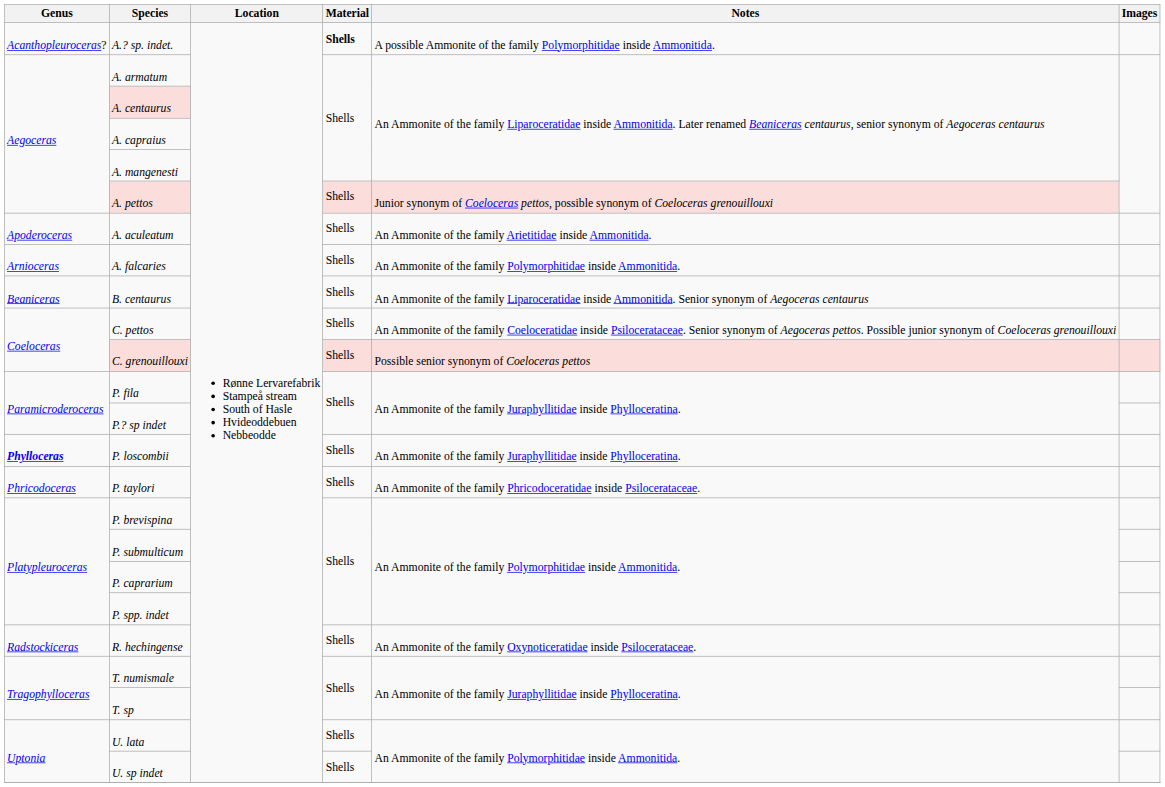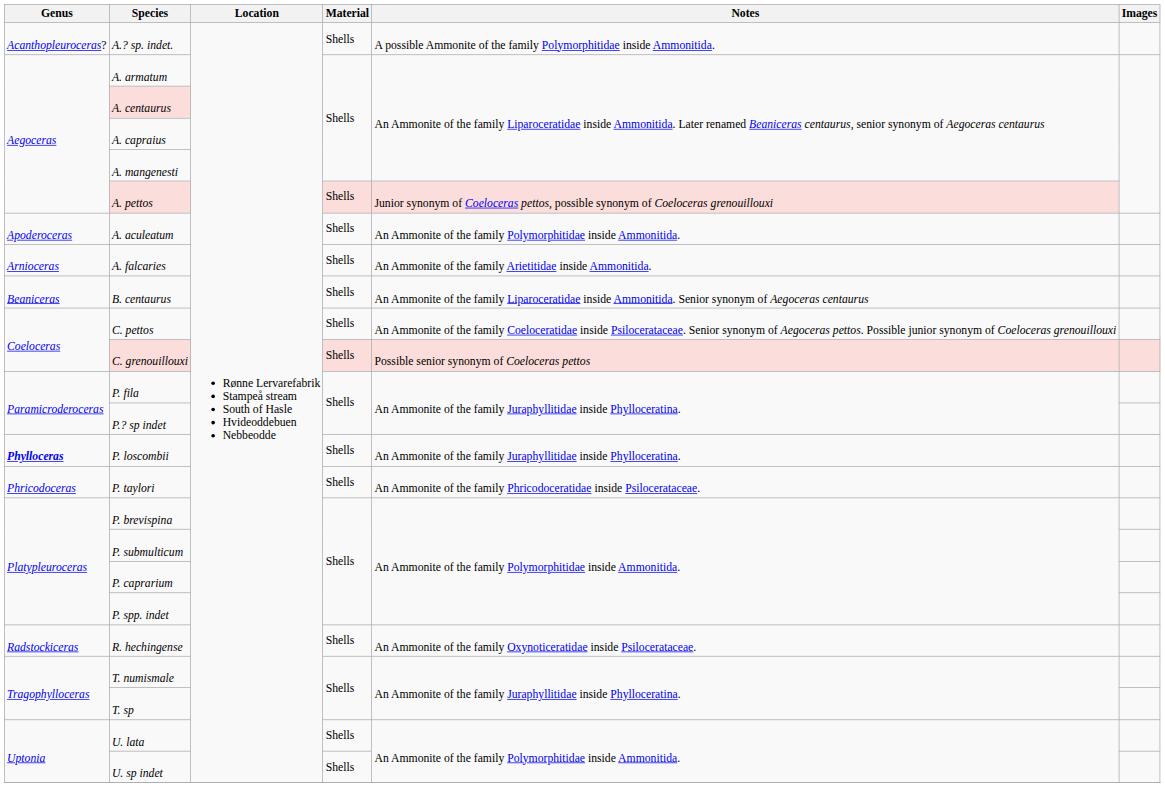 <table class ="wikitable" align="center">
 <tr>
 <th>Genus</th>
 <th>Species</th>
 <th>Location</th>
 <th>Material</th>
 <th>Notes</th>
 <th>Images</th>
 </tr>
 <tr>
 <td><br><em><a href='#'>Acanthopleuroceras</a></em>?</td>
 <td><br><em>A.? sp. indet.</em></td>
 <td rowspan="24"><br><ul><li>Rønne Lervarefabrik</li><li>Stampeå stream</li><li>South of Hasle</li><li>Hvideoddebuen</li><li>Nebbeodde</li></ul></td>
-<td><strong>Shells</strong></td>
+<td>Shells</td>
 <td><br>A possible Ammonite of the family <a href='#'>Polymorphitidae</a> inside <a href='#'>Ammonitida</a>.</td>
 <td></td>
 </tr>
 <tr>
 <td rowspan="5"><br><em><a href='#'>Aegoceras</a></em></td>
 <td><br><em>A. armatum</em></td>
 <td rowspan="4">Shells</td>
 <td rowspan="4"><br>An Ammonite of the family <a href='#'>Liparoceratidae</a> inside <a href='#'>Ammonitida</a>. Later renamed <em><a href='#'>Beaniceras</a> centaurus</em>, senior synonym of <em>Aegoceras centaurus</em></td>
 <td rowspan="5"><br></td>
 </tr>
 <tr>
 <td style="background:#fbdddb;"><br><em>A. centaurus</em></td>
 </tr>
 <tr>
 <td><br><em>A. capraius</em></td>
 </tr>
 <tr>
 <td><br><em>A. mangenesti</em></td>
 </tr>
 <tr>
 <td style="background:#fbdddb;"><br><em>A. pettos</em></td>
 <td style="background:#fbdddb;">Shells</td>
 <td style="background:#fbdddb;"><br>Junior synonym of <em><a href='#'>Coeloceras</a> pettos</em>, possible synonym of <em>Coeloceras grenouillouxi</em></td>
 </tr>
 <tr>
 <td><br><em><a href='#'>Apoderoceras</a></em></td>
 <td><br><em>A. aculeatum</em></td>
 <td>Shells</td>
-<td><br>An Ammonite of the family <a href='#'>Arietitidae</a> inside <a href='#'>Ammonitida</a>.</td>
+<td><br>An Ammonite of the family <a href='#'>Polymorphitidae</a> inside <a href='#'>Ammonitida</a>.</td>
 <td></td>
 </tr>
 <tr>
 <td><br><em><a href='#'>Arnioceras</a></em></td>
 <td><br><em>A. falcaries</em></td>
 <td>Shells</td>
-<td><br>An Ammonite of the family <a href='#'>Polymorphitidae</a> inside <a href='#'>Ammonitida</a>.</td>
+<td><br>An Ammonite of the family <a href='#'>Arietitidae</a> inside <a href='#'>Ammonitida</a>.</td>
 <td><br></td>
 </tr>
 <tr>
 <td><br><em><a href='#'>Beaniceras</a></em></td>
 <td><br><em>B. centaurus</em></td>
 <td>Shells</td>
 <td><br>An Ammonite of the family <a href='#'>Liparoceratidae</a> inside <a href='#'>Ammonitida</a>. Senior synonym of <em>Aegoceras centaurus</em></td>
 <td></td>
 </tr>
 <tr>
 <td rowspan="2"><br><em><a href='#'>Coeloceras</a></em></td>
 <td><br><em>C. pettos</em></td>
 <td>Shells</td>
 <td><br>An Ammonite of the family <a href='#'>Coeloceratidae</a> inside <a href='#'>Psilocerataceae</a>. Senior synonym of <em>Aegoceras pettos</em>. Possible junior synonym of <em>Coeloceras grenouillouxi</em></td>
 <td></td>
 </tr>
 <tr>
 <td style="background:#fbdddb;"><br><em>C. grenouillouxi</em></td>
 <td style="background:#fbdddb;">Shells</td>
 <td style="background:#fbdddb;"><br>Possible senior synonym of <em>Coeloceras pettos</em></td>
 <td style="background:#fbdddb;"></td>
 </tr>
 <tr>
 <td rowspan="2"><br><em><a href='#'>Paramicroderoceras</a></em></td>
 <td><br><em>P. fila</em></td>
 <td rowspan="2">Shells</td>
 <td rowspan="2"><br>An Ammonite of the family <a href='#'>Juraphyllitidae</a> inside <a href='#'>Phylloceratina</a>.</td>
 <td></td>
 </tr>
 <tr>
 <td><br><em>P.? sp indet</em></td>
 <td></td>
 </tr>
 <tr>
 <td><strong><br><em><a href='#'>Phylloceras</a></em></strong></td>
 <td><br><em>P. loscombii</em></td>
 <td>Shells</td>
 <td><br>An Ammonite of the family <a href='#'>Juraphyllitidae</a> inside <a href='#'>Phylloceratina</a>.</td>
 <td><br></td>
 </tr>
 <tr>
 <td><br><em><a href='#'>Phricodoceras</a></em></td>
 <td><br><em>P. taylori</em></td>
 <td>Shells</td>
 <td><br>An Ammonite of the family <a href='#'>Phricodoceratidae</a> inside <a href='#'>Psilocerataceae</a>.</td>
 <td></td>
 </tr>
 <tr>
 <td rowspan="4"><br><em><a href='#'>Platypleuroceras</a></em></td>
 <td><br><em>P. brevispina</em></td>
 <td rowspan="4">Shells</td>
 <td rowspan="4"><br>An Ammonite of the family <a href='#'>Polymorphitidae</a> inside <a href='#'>Ammonitida</a>.</td>
 <td></td>
 </tr>
 <tr>
 <td><br><em>P. submulticum</em></td>
 <td></td>
 </tr>
 <tr>
 <td><br><em>P. caprarium</em></td>
 <td></td>
 </tr>
 <tr>
 <td><br><em>P. spp. indet</em></td>
 <td></td>
 </tr>
 <tr>
 <td><br><em><a href='#'>Radstockiceras</a></em></td>
 <td><br><em>R. hechingense</em></td>
 <td>Shells</td>
 <td><br>An Ammonite of the family <a href='#'>Oxynoticeratidae</a> inside <a href='#'>Psilocerataceae</a>.</td>
 <td></td>
 </tr>
 <tr>
 <td rowspan="2"><br><em><a href='#'>Tragophylloceras</a></em></td>
 <td><br><em>T. numismale</em></td>
 <td rowspan="2">Shells</td>
 <td rowspan="2"><br>An Ammonite of the family <a href='#'>Juraphyllitidae</a> inside <a href='#'>Phylloceratina</a>.</td>
 <td></td>
 </tr>
 <tr>
 <td><br><em>T. sp</em></td>
 <td></td>
 </tr>
 <tr>
 <td rowspan="2"><br><em><a href='#'>Uptonia</a></em></td>
 <td><br><em>U. lata</em></td>
 <td>Shells</td>
 <td rowspan="2"><br>An Ammonite of the family <a href='#'>Polymorphitidae</a> inside <a href='#'>Ammonitida</a>.</td>
 <td><br></td>
 </tr>
 <tr>
 <td><br><em>U. sp indet</em></td>
 <td>Shells</td>
 <td></td>
 </tr>
 <tr>
 </tr>
 </table>
